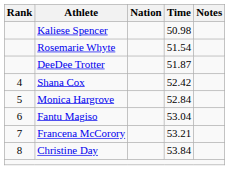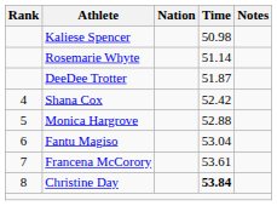 <table class="wikitable mw-datatable sortable" style="text-align:center;">
 <tr>
 <th>Rank</th>
 <th>Athlete</th>
 <th>Nation</th>
 <th>Time</th>
 <th>Notes</th>
 </tr>
 <tr>
 <td></td>
 <td align=left><a href='#'>Kaliese Spencer</a></td>
 <td align=left></td>
 <td>50.98</td>
 <td></td>
 </tr>
 <tr>
 <td></td>
 <td align=left><a href='#'>Rosemarie Whyte</a></td>
 <td align=left></td>
-<td>51.54</td>
+<td>51.14</td>
 <td></td>
 </tr>
 <tr>
 <td></td>
 <td align=left><a href='#'>DeeDee Trotter</a></td>
 <td align=left></td>
 <td>51.87</td>
 <td></td>
 </tr>
 <tr>
 <td>4</td>
 <td align=left><a href='#'>Shana Cox</a></td>
 <td align=left></td>
 <td>52.42</td>
 <td></td>
 </tr>
 <tr>
 <td>5</td>
 <td align=left><a href='#'>Monica Hargrove</a></td>
 <td align=left></td>
-<td>52.84</td>
+<td>52.88</td>
 <td></td>
 </tr>
 <tr>
 <td>6</td>
 <td align=left><a href='#'>Fantu Magiso</a></td>
 <td align=left></td>
 <td>53.04</td>
 <td></td>
 </tr>
 <tr>
 <td>7</td>
 <td align=left><a href='#'>Francena McCorory</a></td>
 <td align=left></td>
-<td>53.21</td>
+<td>53.61</td>
 <td></td>
 </tr>
 <tr>
 <td>8</td>
 <td align=left><a href='#'>Christine Day</a></td>
 <td align=left></td>
-<td>53.84</td>
+<td><strong>53.84</strong></td>
 <td></td>
 </tr>
 <tr class="sortbottom">
 <td colspan=5></td>
 </tr>
 </table>
